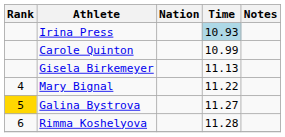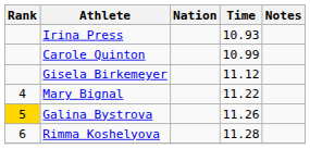 <table class="wikitable sortable" style="text-align:center">
 <tr>
 <th>Rank</th>
 <th>Athlete</th>
 <th>Nation</th>
 <th>Time</th>
 <th>Notes</th>
 </tr>
 <tr>
 <td></td>
 <td align=left><a href='#'>Irina Press</a></td>
 <td align=left></td>
-<td style="background: lightblue;">10.93</td>
+<td>10.93</td>
 <td></td>
 </tr>
 <tr>
 <td></td>
 <td align=left><a href='#'>Carole Quinton</a></td>
 <td align=left></td>
 <td>10.99</td>
 <td></td>
 </tr>
 <tr>
 <td></td>
 <td align=left><a href='#'>Gisela Birkemeyer</a></td>
 <td align=left></td>
-<td>11.13</td>
+<td>11.12</td>
 <td></td>
 </tr>
 <tr>
 <td>4</td>
 <td align=left><a href='#'>Mary Bignal</a></td>
 <td align=left></td>
 <td>11.22</td>
 <td></td>
 </tr>
 <tr>
 <td style="background: gold;">5</td>
 <td align=left><a href='#'>Galina Bystrova</a></td>
 <td align=left></td>
-<td>11.27</td>
+<td>11.26</td>
 <td></td>
 </tr>
 <tr>
 <td>6</td>
 <td align=left><a href='#'>Rimma Koshelyova</a></td>
 <td align=left></td>
 <td>11.28</td>
 <td></td>
 </tr>
 <tr>
 </tr>
 </table>
